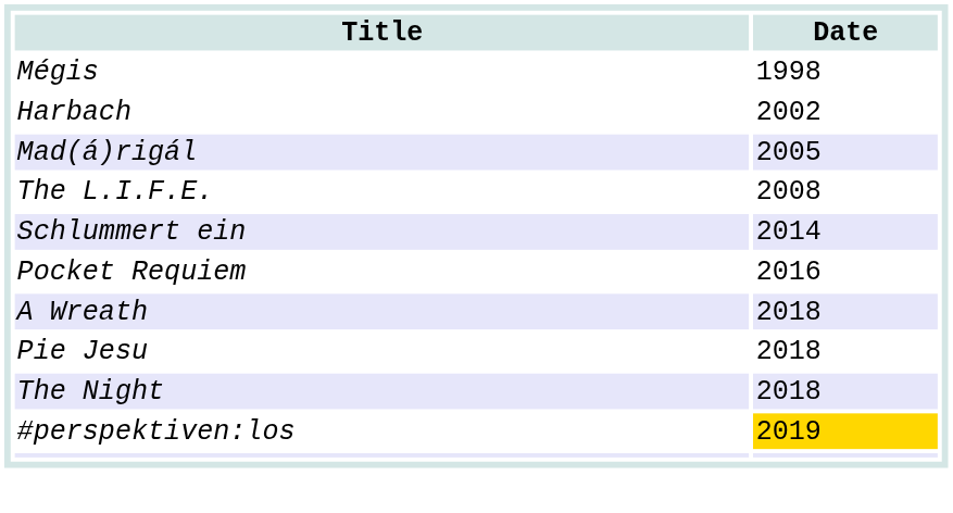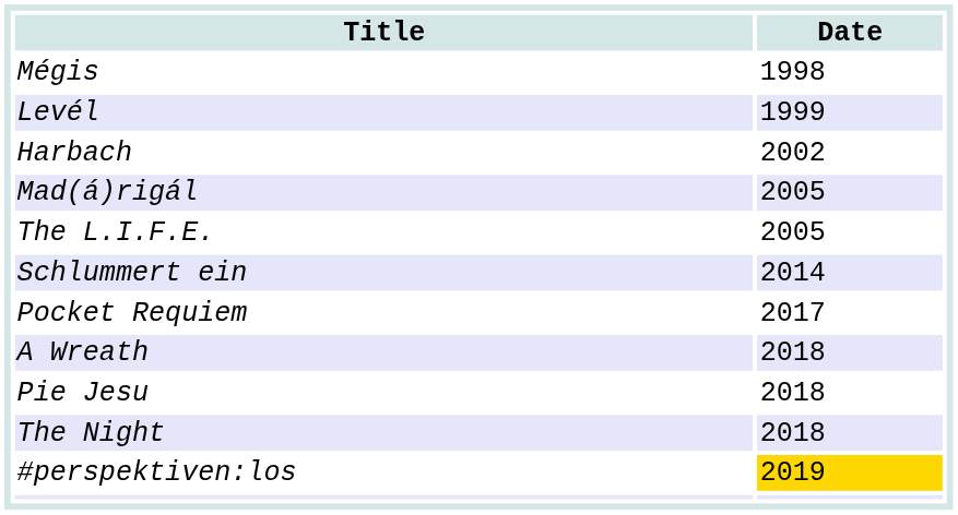 <table class="sortable" style="border-style: solid; border-width: medium; border-color: #d4e6e5;" width="450px">
 <tr style="background:#d4e6e5;">
 <th width="80%">Title</th>
 <th width="20%">Date</th>
 </tr>
 <tr>
 <td><em>Mégis</em></td>
 <td>1998</td>
+</tr>
+<tr style="background:Lavender;">
+<td><em>Levél</em></td>
+<td>1999</td>
 </tr>
 <tr>
 <td><em>Harbach</em></td>
 <td>2002</td>
 </tr>
 <tr style="background:Lavender;">
 <td><em>Mad(á)rigál</em></td>
 <td>2005</td>
 </tr>
 <tr>
 <td><em>The L.I.F.E.</em></td>
-<td>2008</td>
+<td>2005</td>
 </tr>
 <tr style="background:Lavender;">
 <td><em>Schlummert ein</em></td>
 <td>2014</td>
 </tr>
 <tr>
 <td><em>Pocket Requiem</em></td>
-<td>2016</td>
+<td>2017</td>
 </tr>
 <tr style="background:Lavender;">
 <td><em>A Wreath</em></td>
 <td>2018</td>
 </tr>
 <tr>
 <td><em>Pie Jesu</em></td>
 <td>2018</td>
 </tr>
 <tr style="background:Lavender;">
 <td><em>The Night</em></td>
 <td>2018</td>
 </tr>
 <tr>
 <td><em>#perspektiven:los</em></td>
 <td style="background: gold;">2019</td>
 </tr>
 <tr style="background:Lavender;">
 <td></td>
 <td></td>
 </tr>
 </table>
